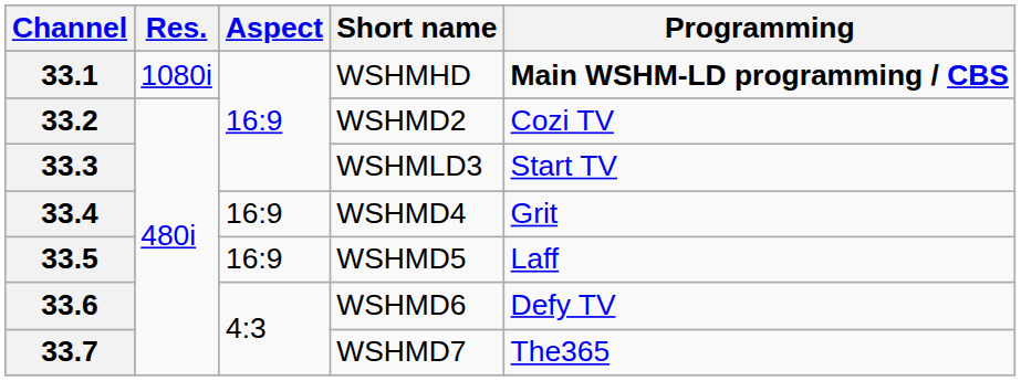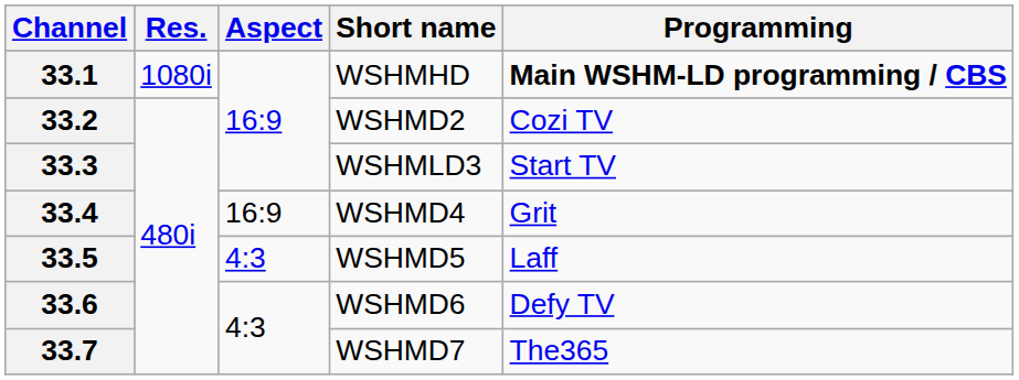 <table class="wikitable">
 <tr>
 <th scope = "col"><a href='#'>Channel</a></th>
 <th scope = "col"><a href='#'>Res.</a></th>
 <th scope = "col"><a href='#'>Aspect</a></th>
 <th scope = "col">Short name</th>
 <th scope = "col">Programming</th>
 </tr>
 <tr>
 <th scope = "row">33.1</th>
 <td><a href='#'>1080i</a></td>
 <td rowspan="3"><a href='#'>16:9</a></td>
 <td>WSHMHD</td>
 <td><strong>Main WSHM-LD programming / <a href='#'>CBS</a></strong></td>
 </tr>
 <tr>
 <th scope = "row">33.2</th>
 <td rowspan="6"><a href='#'>480i</a></td>
 <td>WSHMD2</td>
 <td><a href='#'>Cozi TV</a></td>
 </tr>
 <tr>
 <th scope = "row">33.3</th>
 <td>WSHMLD3</td>
 <td><a href='#'>Start TV</a></td>
 </tr>
 <tr>
 <th scope = "row">33.4</th>
 <td>16:9</td>
 <td>WSHMD4</td>
 <td><a href='#'>Grit</a></td>
 </tr>
 <tr>
 <th scope = "row">33.5</th>
-<td>16:9</td>
+<td><a href='#'>4:3</a></td>
 <td>WSHMD5</td>
 <td><a href='#'>Laff</a></td>
 </tr>
 <tr>
 <th scope = "row">33.6</th>
 <td rowspan="2">4:3</td>
 <td>WSHMD6</td>
 <td><a href='#'>Defy TV</a></td>
 </tr>
 <tr>
 <th scope = "row">33.7</th>
 <td>WSHMD7</td>
 <td><a href='#'>The365</a></td>
 </tr>
 </table>
